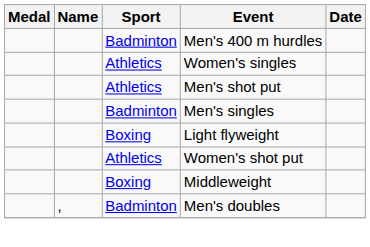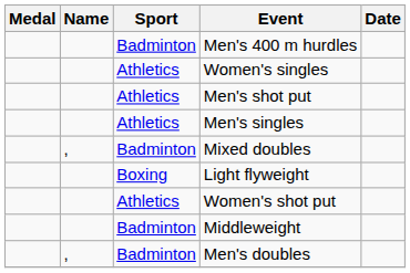 <table class="wikitable sortable" style="font-size:90%">
 <tr>
 <th>Medal</th>
 <th>Name</th>
 <th>Sport</th>
 <th>Event</th>
 <th>Date</th>
 </tr>
 <tr>
 <td></td>
 <td></td>
 <td><a href='#'>Badminton</a></td>
 <td>Men's 400 m hurdles</td>
 <td></td>
 </tr>
 <tr>
 <td></td>
 <td></td>
 <td><a href='#'>Athletics</a></td>
 <td>Women's singles</td>
 <td></td>
 </tr>
 <tr>
 <td></td>
 <td></td>
 <td><a href='#'>Athletics</a></td>
 <td>Men's shot put</td>
 <td></td>
 </tr>
 <tr>
 <td></td>
 <td></td>
+<td><a href='#'>Athletics</a></td>
+<td>Men's singles</td>
+<td></td>
+</tr>
+<tr>
+<td></td>
+<td>, <br> </td>
 <td><a href='#'>Badminton</a></td>
-<td>Men's singles</td>
+<td>Mixed doubles</td>
 <td></td>
 </tr>
 <tr>
 <td></td>
 <td></td>
 <td><a href='#'>Boxing</a></td>
 <td>Light flyweight</td>
 <td></td>
 </tr>
 <tr>
 <td></td>
 <td></td>
 <td><a href='#'>Athletics</a></td>
 <td>Women's shot put</td>
 <td></td>
 </tr>
 <tr>
 <td></td>
 <td></td>
-<td><a href='#'>Boxing</a></td>
+<td><a href='#'>Badminton</a></td>
 <td>Middleweight</td>
 <td></td>
 </tr>
 <tr>
 <td></td>
 <td>,<br></td>
 <td><a href='#'>Badminton</a></td>
 <td>Men's doubles</td>
 <td></td>
 </tr>
 <tr>
 </tr>
 </table>
